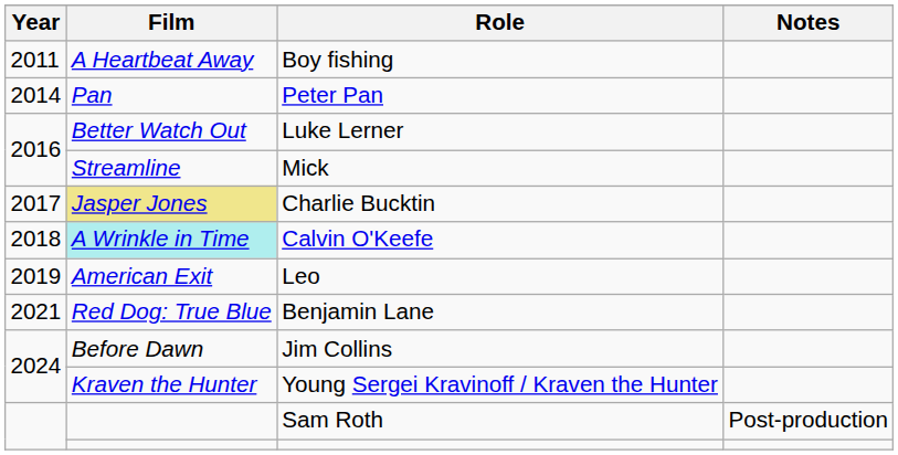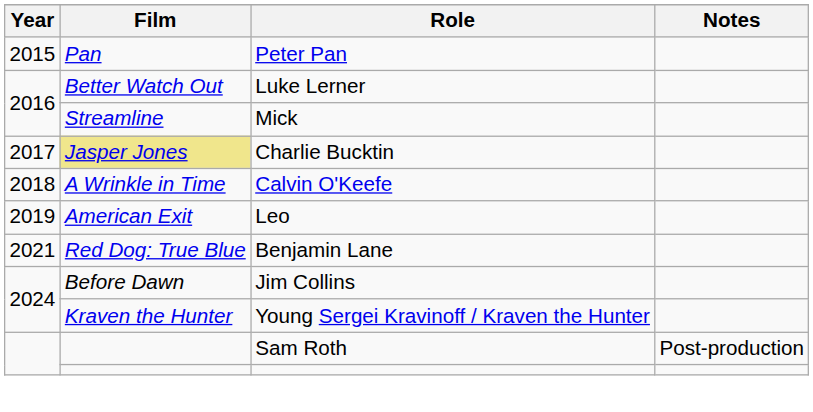 <table class="wikitable sortable">
 <tr>
 </tr>
 <tr>
 <th>Year</th>
 <th>Film</th>
 <th>Role</th>
 <th>Notes</th>
 </tr>
 <tr>
-<td>2011</td>
-<td data-sort-value="Hearbeat Awa, A"><em><a href='#'>A Heartbeat Away</a></em></td>
-<td>Boy fishing</td>
-<td></td>
-</tr>
-<tr>
-<td>2014</td>
+<td>2015</td>
 <td><em><a href='#'>Pan</a></em></td>
 <td><a href='#'>Peter Pan</a></td>
 <td></td>
 </tr>
 <tr>
 <td rowspan="2">2016</td>
 <td><em><a href='#'>Better Watch Out</a></em></td>
 <td>Luke Lerner</td>
 <td></td>
 </tr>
 <tr>
 <td><em><a href='#'>Streamline</a></em></td>
 <td>Mick</td>
 <td></td>
 </tr>
 <tr>
 <td>2017</td>
 <td style="background: khaki;"><em><a href='#'>Jasper Jones</a></em></td>
 <td>Charlie Bucktin</td>
 <td></td>
 </tr>
 <tr>
 <td>2018</td>
-<td data-sort-value="Wrinkle in Time, A" style="background: paleturquoise;"><em><a href='#'>A Wrinkle in Time</a></em></td>
+<td data-sort-value="Wrinkle in Time, A"><em><a href='#'>A Wrinkle in Time</a></em></td>
 <td><a href='#'>Calvin O'Keefe</a></td>
 <td></td>
 </tr>
 <tr>
 <td>2019</td>
 <td><em><a href='#'>American Exit</a></em></td>
 <td>Leo</td>
 <td></td>
 </tr>
 <tr>
 <td>2021</td>
 <td><em><a href='#'>Red Dog: True Blue</a></em></td>
 <td>Benjamin Lane</td>
 <td></td>
 </tr>
 <tr>
 <td rowspan="2">2024</td>
 <td><em>Before Dawn</em></td>
 <td>Jim Collins</td>
 <td></td>
 </tr>
 <tr>
 <td><em><a href='#'>Kraven the Hunter</a></em></td>
 <td>Young <a href='#'>Sergei Kravinoff / Kraven the Hunter</a></td>
 <td></td>
 </tr>
 <tr>
 <td rowspan="2"></td>
 <td></td>
 <td>Sam Roth</td>
 <td>Post-production</td>
 </tr>
 <tr>
 <td></td>
 <td></td>
 <td></td>
 </tr>
 </table>
